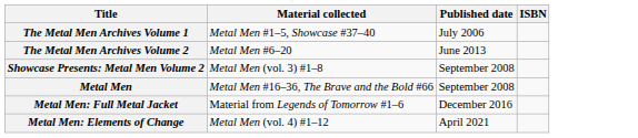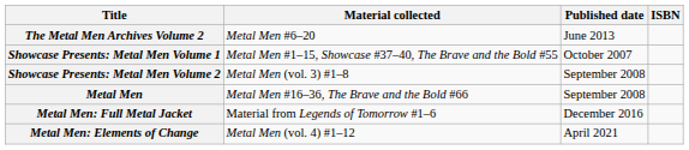 <table class="wikitable plainrowheaders">
 <tr>
 <th scope="col">Title</th>
 <th scope="col">Material collected</th>
 <th scope="col">Published date</th>
 <th scope="col">ISBN</th>
 </tr>
 <tr>
-<th scope="row"><em>The Metal Men Archives Volume 1</em></th>
-<td><em>Metal Men</em> #1–5, <em>Showcase</em> #37–40</td>
-<td>July 2006</td>
+<th scope="row"><em>The Metal Men Archives Volume 2</em></th>
+<td><em>Metal Men</em> #6–20</td>
+<td>June 2013</td>
 <td></td>
 </tr>
 <tr>
-<th scope="row"><em>The Metal Men Archives Volume 2</em></th>
-<td><em>Metal Men</em> #6–20</td>
-<td>June 2013</td>
+<th scope="row"><em>Showcase Presents: Metal Men Volume 1</em></th>
+<td><em>Metal Men</em> #1–15, <em>Showcase</em> #37–40, <em>The Brave and the Bold</em> #55</td>
+<td>October 2007</td>
 <td></td>
 </tr>
 <tr>
 <th scope="row"><em>Showcase Presents: Metal Men Volume 2</em></th>
 <td><em>Metal Men</em> (vol. 3) #1–8</td>
 <td>September 2008</td>
 <td></td>
 </tr>
 <tr>
 <th scope="row"><em>Metal Men</em></th>
 <td><em>Metal Men</em> #16–36, <em>The Brave and the Bold</em> #66</td>
 <td>September 2008</td>
 <td></td>
 </tr>
 <tr>
 <th scope="row"><em>Metal Men: Full Metal Jacket</em></th>
 <td>Material from <em>Legends of Tomorrow</em> #1–6</td>
 <td>December 2016</td>
 <td></td>
 </tr>
 <tr>
 <th scope="row"><em>Metal Men: Elements of Change</em></th>
 <td><em>Metal Men</em> (vol. 4) #1–12</td>
 <td>April 2021</td>
 <td></td>
 </tr>
 </table>
